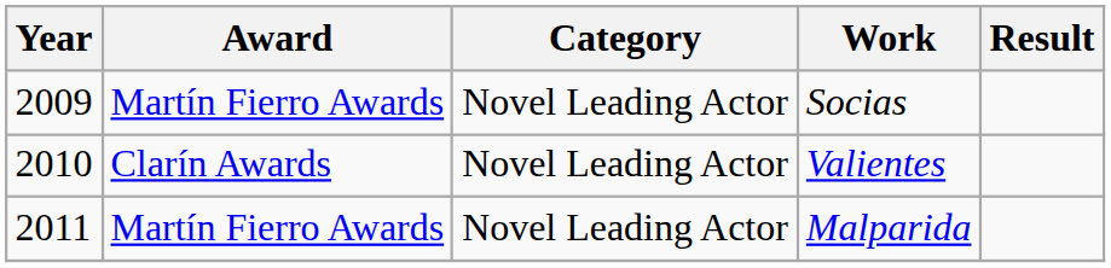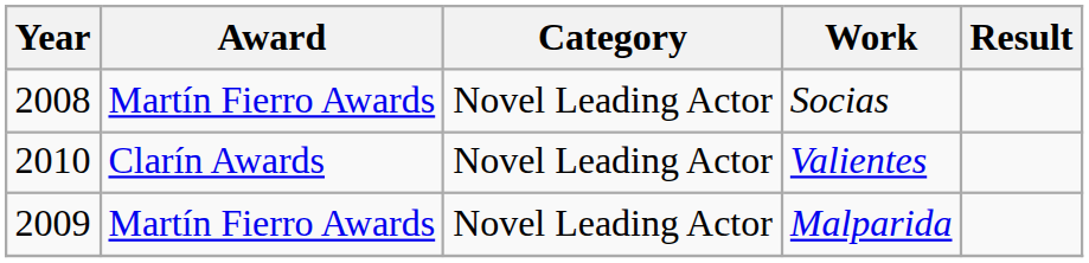 <table class="wikitable" style="font-size: 90%;">
 <tr>
 <th>Year</th>
 <th>Award</th>
 <th>Category</th>
 <th>Work</th>
 <th>Result</th>
 </tr>
 <tr>
-<td>2009</td>
+<td>2008</td>
 <td><a href='#'>Martín Fierro Awards</a></td>
 <td>Novel Leading Actor</td>
 <td><em>Socias</em></td>
 <td></td>
 </tr>
 <tr>
 <td>2010</td>
 <td><a href='#'>Clarín Awards</a></td>
 <td>Novel Leading Actor</td>
 <td><em><a href='#'>Valientes</a></em></td>
 <td></td>
 </tr>
 <tr>
-<td>2011</td>
+<td>2009</td>
 <td><a href='#'>Martín Fierro Awards</a></td>
 <td>Novel Leading Actor</td>
 <td><em><a href='#'>Malparida</a></em></td>
 <td></td>
 </tr>
 <tr>
 </tr>
 </table>
